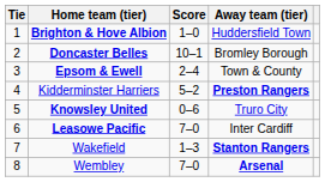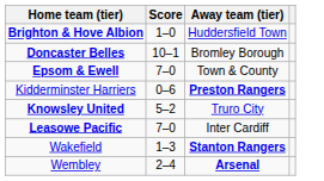 <table class="wikitable" style="text-align:center; font-size:85%">
 <tr>
-<th>Tie</th>
 <th>Home team (tier)</th>
 <th>Score</th>
 <th>Away team (tier)</th>
 <th></th>
 </tr>
 <tr>
-<td align="center">1</td>
 <td><a href='#'><strong>Brighton & Hove Albion</strong></a></td>
 <td align="center">1–0</td>
 <td><a href='#'>Huddersfield Town</a></td>
 <td></td>
 </tr>
 <tr>
-<td align="center">2</td>
 <td><strong><a href='#'>Doncaster Belles</a></strong></td>
 <td align="center">10–1</td>
 <td>Bromley Borough</td>
 <td></td>
 </tr>
 <tr>
-<td align="center">3</td>
 <td><a href='#'><strong>Epsom & Ewell</strong></a></td>
-<td align="center">2–4</td>
+<td align="center">7–0</td>
 <td>Town & County</td>
 <td></td>
 </tr>
 <tr>
-<td align="center">4</td>
 <td><a href='#'>Kidderminster Harriers</a></td>
-<td align="center">5–2</td>
+<td align="center">0–6</td>
 <td><a href='#'><strong>Preston Rangers</strong></a></td>
 <td></td>
 </tr>
 <tr>
-<td align="center">5</td>
 <td><strong><a href='#'>Knowsley United</a></strong></td>
-<td align="center">0–6</td>
+<td align="center">5–2</td>
 <td><a href='#'>Truro City</a></td>
 <td></td>
 </tr>
 <tr>
-<td align="center">6</td>
 <td><strong><a href='#'>Leasowe Pacific</a></strong></td>
 <td align="center">7–0</td>
 <td>Inter Cardiff</td>
 <td></td>
 </tr>
 <tr>
-<td align="center">7</td>
 <td><a href='#'>Wakefield</a></td>
 <td align="center">1–3</td>
 <td><strong><a href='#'>Stanton Rangers</a></strong></td>
 <td></td>
 </tr>
 <tr>
-<td align="center">8</td>
 <td><a href='#'>Wembley</a></td>
-<td align="center">7–0</td>
+<td align="center">2–4</td>
 <td><a href='#'><strong>Arsenal</strong></a></td>
 <td></td>
 </tr>
 </table>
